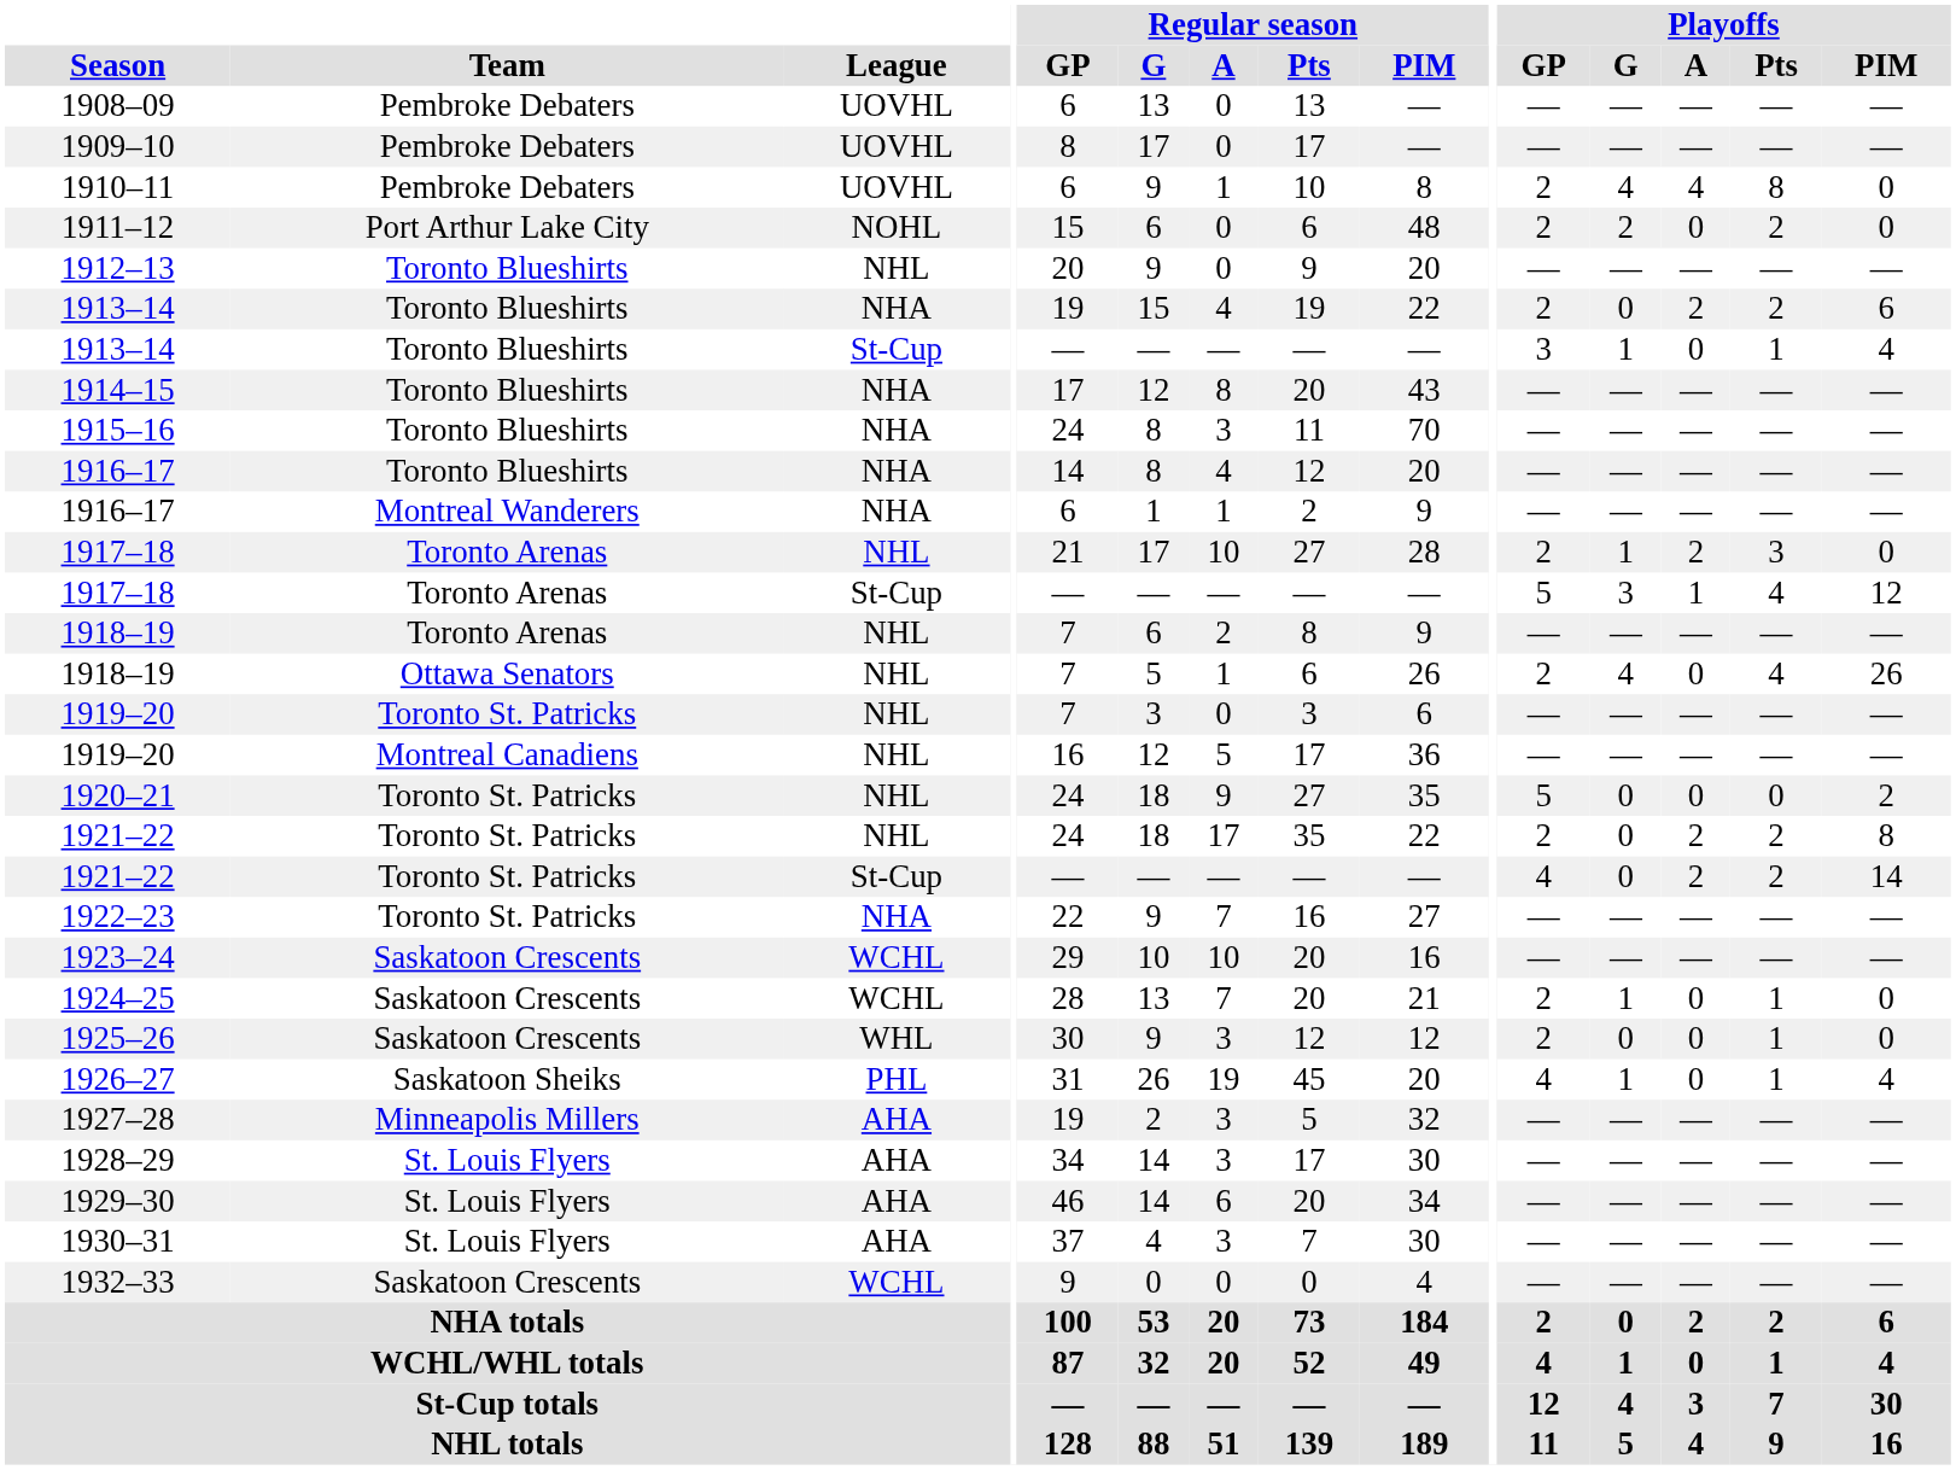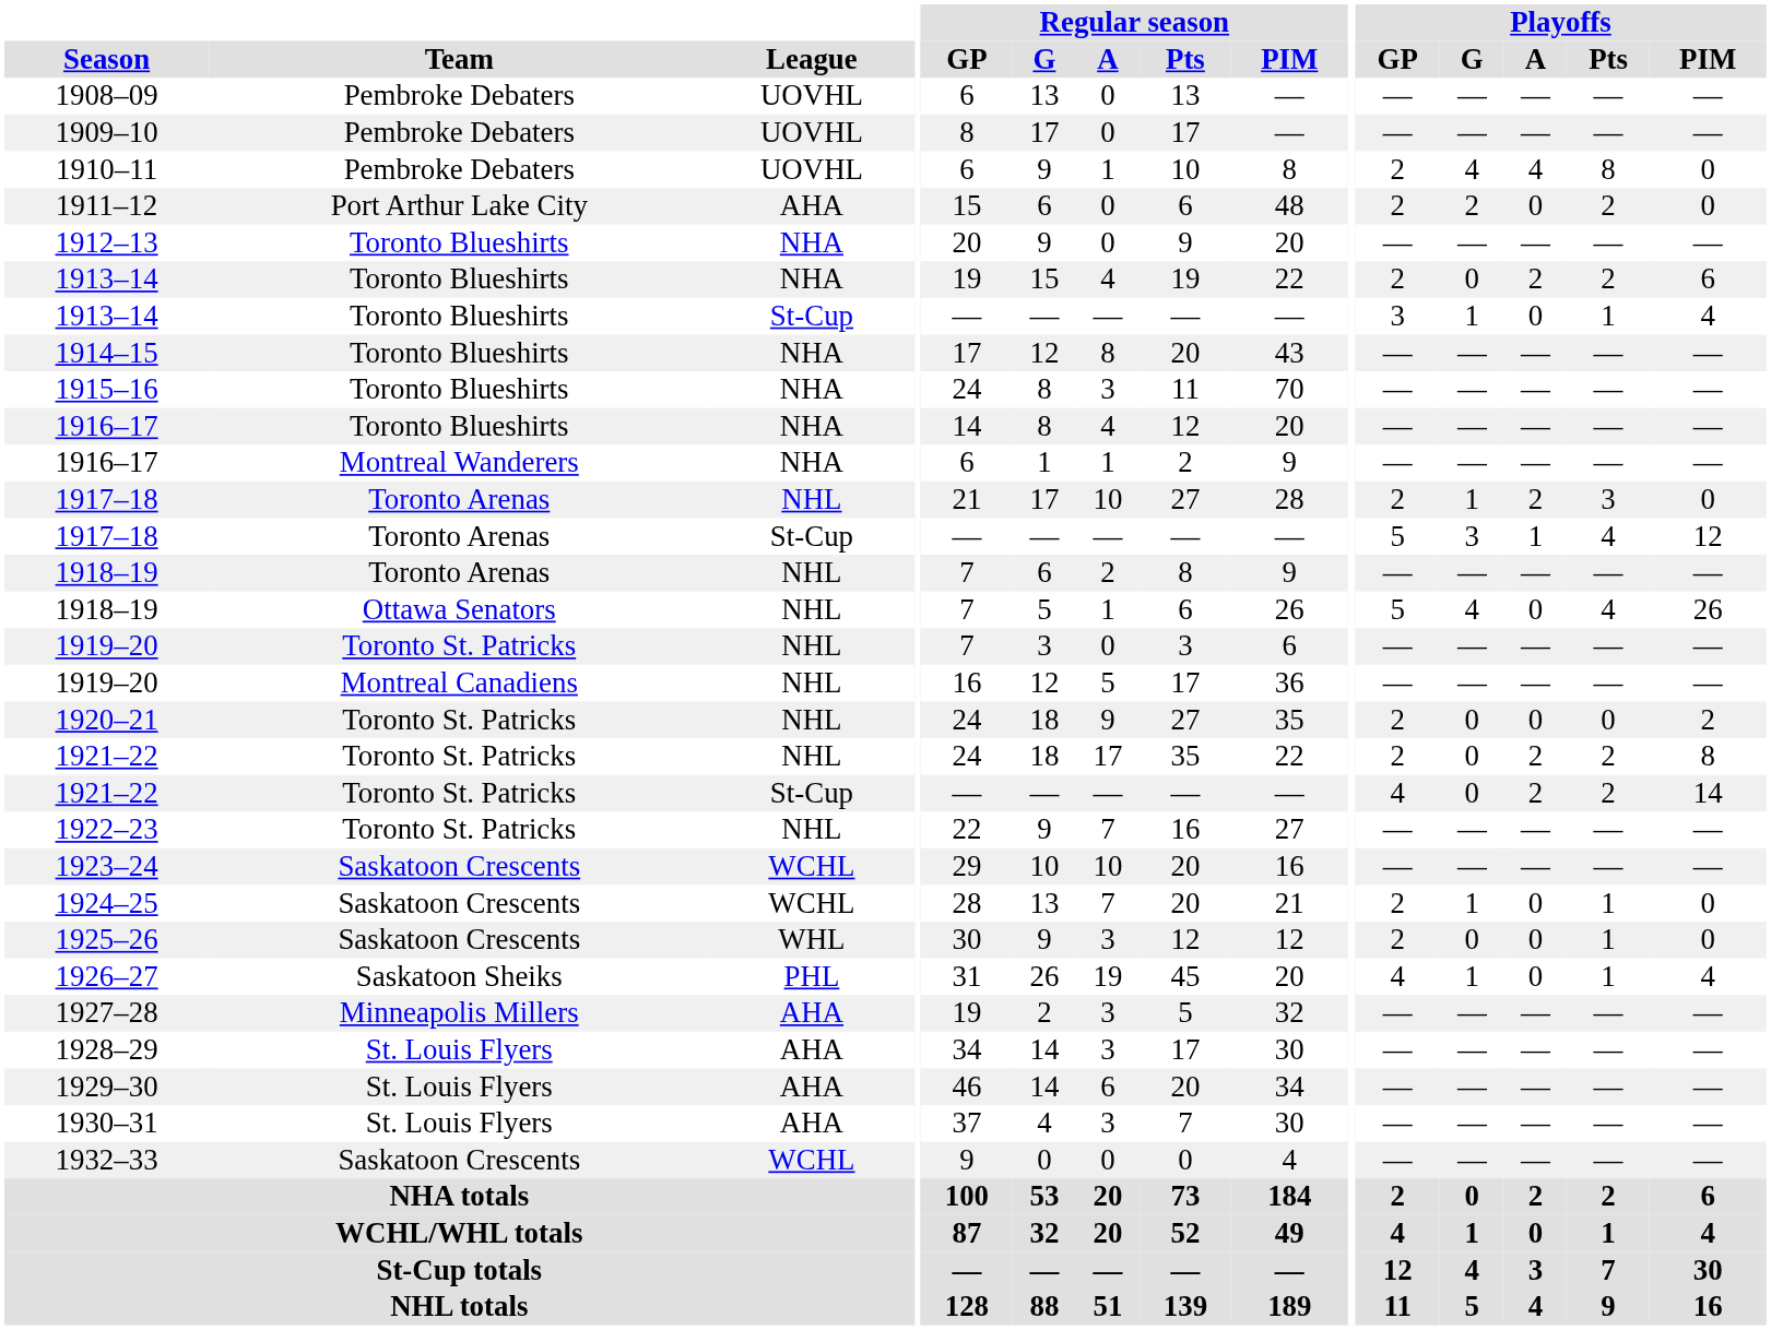 <table border="0" cellpadding="1" cellspacing="0" style="text-align:center; width:60em">
 <tr bgcolor="#e0e0e0">
 <th colspan="3" bgcolor="#ffffff"></th>
 <th rowspan="100" bgcolor="#ffffff"></th>
 <th colspan="5"><a href='#'>Regular season</a></th>
 <th rowspan="100" bgcolor="#ffffff"></th>
 <th colspan="5"><a href='#'>Playoffs</a></th>
 </tr>
 <tr bgcolor="#e0e0e0">
 <th><a href='#'>Season</a></th>
 <th>Team</th>
 <th>League</th>
 <th>GP</th>
 <th><a href='#'>G</a></th>
 <th><a href='#'>A</a></th>
 <th><a href='#'>Pts</a></th>
 <th><a href='#'>PIM</a></th>
 <th>GP</th>
 <th>G</th>
 <th>A</th>
 <th>Pts</th>
 <th>PIM</th>
 </tr>
 <tr>
 <td>1908–09</td>
 <td>Pembroke Debaters</td>
 <td>UOVHL</td>
 <td>6</td>
 <td>13</td>
 <td>0</td>
 <td>13</td>
 <td>—</td>
 <td>—</td>
 <td>—</td>
 <td>—</td>
 <td>—</td>
 <td>—</td>
 </tr>
 <tr bgcolor="#f0f0f0">
 <td>1909–10</td>
 <td>Pembroke Debaters</td>
 <td>UOVHL</td>
 <td>8</td>
 <td>17</td>
 <td>0</td>
 <td>17</td>
 <td>—</td>
 <td>—</td>
 <td>—</td>
 <td>—</td>
 <td>—</td>
 <td>—</td>
 </tr>
 <tr>
 <td>1910–11</td>
 <td>Pembroke Debaters</td>
 <td>UOVHL</td>
 <td>6</td>
 <td>9</td>
 <td>1</td>
 <td>10</td>
 <td>8</td>
 <td>2</td>
 <td>4</td>
 <td>4</td>
 <td>8</td>
 <td>0</td>
 </tr>
 <tr bgcolor="#f0f0f0">
 <td>1911–12</td>
 <td>Port Arthur Lake City</td>
-<td>NOHL</td>
+<td>AHA</td>
 <td>15</td>
 <td>6</td>
 <td>0</td>
 <td>6</td>
 <td>48</td>
 <td>2</td>
 <td>2</td>
 <td>0</td>
 <td>2</td>
 <td>0</td>
 </tr>
 <tr>
 <td><a href='#'>1912–13</a></td>
 <td><a href='#'>Toronto Blueshirts</a></td>
-<td>NHL</td>
+<td><a href='#'>NHA</a></td>
 <td>20</td>
 <td>9</td>
 <td>0</td>
 <td>9</td>
 <td>20</td>
 <td>—</td>
 <td>—</td>
 <td>—</td>
 <td>—</td>
 <td>—</td>
 </tr>
 <tr bgcolor="#f0f0f0">
 <td><a href='#'>1913–14</a></td>
 <td>Toronto Blueshirts</td>
 <td>NHA</td>
 <td>19</td>
 <td>15</td>
 <td>4</td>
 <td>19</td>
 <td>22</td>
 <td>2</td>
 <td>0</td>
 <td>2</td>
 <td>2</td>
 <td>6</td>
 </tr>
 <tr>
 <td><a href='#'>1913–14</a></td>
 <td>Toronto Blueshirts</td>
 <td><a href='#'>St-Cup</a></td>
 <td>—</td>
 <td>—</td>
 <td>—</td>
 <td>—</td>
 <td>—</td>
 <td>3</td>
 <td>1</td>
 <td>0</td>
 <td>1</td>
 <td>4</td>
 </tr>
 <tr bgcolor="#f0f0f0">
 <td><a href='#'>1914–15</a></td>
 <td>Toronto Blueshirts</td>
 <td>NHA</td>
 <td>17</td>
 <td>12</td>
 <td>8</td>
 <td>20</td>
 <td>43</td>
 <td>—</td>
 <td>—</td>
 <td>—</td>
 <td>—</td>
 <td>—</td>
 </tr>
 <tr>
 <td><a href='#'>1915–16</a></td>
 <td>Toronto Blueshirts</td>
 <td>NHA</td>
 <td>24</td>
 <td>8</td>
 <td>3</td>
 <td>11</td>
 <td>70</td>
 <td>—</td>
 <td>—</td>
 <td>—</td>
 <td>—</td>
 <td>—</td>
 </tr>
 <tr bgcolor="#f0f0f0">
 <td><a href='#'>1916–17</a></td>
 <td>Toronto Blueshirts</td>
 <td>NHA</td>
 <td>14</td>
 <td>8</td>
 <td>4</td>
 <td>12</td>
 <td>20</td>
 <td>—</td>
 <td>—</td>
 <td>—</td>
 <td>—</td>
 <td>—</td>
 </tr>
 <tr>
 <td>1916–17</td>
 <td><a href='#'>Montreal Wanderers</a></td>
 <td>NHA</td>
 <td>6</td>
 <td>1</td>
 <td>1</td>
 <td>2</td>
 <td>9</td>
 <td>—</td>
 <td>—</td>
 <td>—</td>
 <td>—</td>
 <td>—</td>
 </tr>
 <tr bgcolor="#f0f0f0">
 <td><a href='#'>1917–18</a></td>
 <td><a href='#'>Toronto Arenas</a></td>
 <td><a href='#'>NHL</a></td>
 <td>21</td>
 <td>17</td>
 <td>10</td>
 <td>27</td>
 <td>28</td>
 <td>2</td>
 <td>1</td>
 <td>2</td>
 <td>3</td>
 <td>0</td>
 </tr>
 <tr>
 <td><a href='#'>1917–18</a></td>
 <td>Toronto Arenas</td>
 <td>St-Cup</td>
 <td>—</td>
 <td>—</td>
 <td>—</td>
 <td>—</td>
 <td>—</td>
 <td>5</td>
 <td>3</td>
 <td>1</td>
 <td>4</td>
 <td>12</td>
 </tr>
 <tr bgcolor="#f0f0f0">
 <td><a href='#'>1918–19</a></td>
 <td>Toronto Arenas</td>
 <td>NHL</td>
 <td>7</td>
 <td>6</td>
 <td>2</td>
 <td>8</td>
 <td>9</td>
 <td>—</td>
 <td>—</td>
 <td>—</td>
 <td>—</td>
 <td>—</td>
 </tr>
 <tr>
 <td>1918–19</td>
 <td><a href='#'>Ottawa Senators</a></td>
 <td>NHL</td>
 <td>7</td>
 <td>5</td>
 <td>1</td>
 <td>6</td>
 <td>26</td>
-<td>2</td>
+<td>5</td>
 <td>4</td>
 <td>0</td>
 <td>4</td>
 <td>26</td>
 </tr>
 <tr bgcolor="#f0f0f0">
 <td><a href='#'>1919–20</a></td>
 <td><a href='#'>Toronto St. Patricks</a></td>
 <td>NHL</td>
 <td>7</td>
 <td>3</td>
 <td>0</td>
 <td>3</td>
 <td>6</td>
 <td>—</td>
 <td>—</td>
 <td>—</td>
 <td>—</td>
 <td>—</td>
 </tr>
 <tr>
 <td>1919–20</td>
 <td><a href='#'>Montreal Canadiens</a></td>
 <td>NHL</td>
 <td>16</td>
 <td>12</td>
 <td>5</td>
 <td>17</td>
 <td>36</td>
 <td>—</td>
 <td>—</td>
 <td>—</td>
 <td>—</td>
 <td>—</td>
 </tr>
 <tr bgcolor="#f0f0f0">
 <td><a href='#'>1920–21</a></td>
 <td>Toronto St. Patricks</td>
 <td>NHL</td>
 <td>24</td>
 <td>18</td>
 <td>9</td>
 <td>27</td>
 <td>35</td>
-<td>5</td>
+<td>2</td>
 <td>0</td>
 <td>0</td>
 <td>0</td>
 <td>2</td>
 </tr>
 <tr>
 <td><a href='#'>1921–22</a></td>
 <td>Toronto St. Patricks</td>
 <td>NHL</td>
 <td>24</td>
 <td>18</td>
 <td>17</td>
 <td>35</td>
 <td>22</td>
 <td>2</td>
 <td>0</td>
 <td>2</td>
 <td>2</td>
 <td>8</td>
 </tr>
 <tr bgcolor="#f0f0f0">
 <td><a href='#'>1921–22</a></td>
 <td>Toronto St. Patricks</td>
 <td>St-Cup</td>
 <td>—</td>
 <td>—</td>
 <td>—</td>
 <td>—</td>
 <td>—</td>
 <td>4</td>
 <td>0</td>
 <td>2</td>
 <td>2</td>
 <td>14</td>
 </tr>
 <tr>
 <td><a href='#'>1922–23</a></td>
 <td>Toronto St. Patricks</td>
-<td><a href='#'>NHA</a></td>
+<td>NHL</td>
 <td>22</td>
 <td>9</td>
 <td>7</td>
 <td>16</td>
 <td>27</td>
 <td>—</td>
 <td>—</td>
 <td>—</td>
 <td>—</td>
 <td>—</td>
 </tr>
 <tr bgcolor="#f0f0f0">
 <td><a href='#'>1923–24</a></td>
 <td><a href='#'>Saskatoon Crescents</a></td>
 <td><a href='#'>WCHL</a></td>
 <td>29</td>
 <td>10</td>
 <td>10</td>
 <td>20</td>
 <td>16</td>
 <td>—</td>
 <td>—</td>
 <td>—</td>
 <td>—</td>
 <td>—</td>
 </tr>
 <tr>
 <td><a href='#'>1924–25</a></td>
 <td>Saskatoon Crescents</td>
 <td>WCHL</td>
 <td>28</td>
 <td>13</td>
 <td>7</td>
 <td>20</td>
 <td>21</td>
 <td>2</td>
 <td>1</td>
 <td>0</td>
 <td>1</td>
 <td>0</td>
 </tr>
 <tr bgcolor="#f0f0f0">
 <td><a href='#'>1925–26</a></td>
 <td>Saskatoon Crescents</td>
 <td>WHL</td>
 <td>30</td>
 <td>9</td>
 <td>3</td>
 <td>12</td>
 <td>12</td>
 <td>2</td>
 <td>0</td>
 <td>0</td>
 <td>1</td>
 <td>0</td>
 </tr>
 <tr>
 <td><a href='#'>1926–27</a></td>
 <td>Saskatoon Sheiks</td>
 <td><a href='#'>PHL</a></td>
 <td>31</td>
 <td>26</td>
 <td>19</td>
 <td>45</td>
 <td>20</td>
 <td>4</td>
 <td>1</td>
 <td>0</td>
 <td>1</td>
 <td>4</td>
 </tr>
 <tr bgcolor="#f0f0f0">
 <td>1927–28</td>
 <td><a href='#'>Minneapolis Millers</a></td>
 <td><a href='#'>AHA</a></td>
 <td>19</td>
 <td>2</td>
 <td>3</td>
 <td>5</td>
 <td>32</td>
 <td>—</td>
 <td>—</td>
 <td>—</td>
 <td>—</td>
 <td>—</td>
 </tr>
 <tr>
 <td>1928–29</td>
 <td><a href='#'>St. Louis Flyers</a></td>
 <td>AHA</td>
 <td>34</td>
 <td>14</td>
 <td>3</td>
 <td>17</td>
 <td>30</td>
 <td>—</td>
 <td>—</td>
 <td>—</td>
 <td>—</td>
 <td>—</td>
 </tr>
 <tr bgcolor="#f0f0f0">
 <td>1929–30</td>
 <td>St. Louis Flyers</td>
 <td>AHA</td>
 <td>46</td>
 <td>14</td>
 <td>6</td>
 <td>20</td>
 <td>34</td>
 <td>—</td>
 <td>—</td>
 <td>—</td>
 <td>—</td>
 <td>—</td>
 </tr>
 <tr>
 <td>1930–31</td>
 <td>St. Louis Flyers</td>
 <td>AHA</td>
 <td>37</td>
 <td>4</td>
 <td>3</td>
 <td>7</td>
 <td>30</td>
 <td>—</td>
 <td>—</td>
 <td>—</td>
 <td>—</td>
 <td>—</td>
 </tr>
 <tr bgcolor="#f0f0f0">
 <td>1932–33</td>
 <td>Saskatoon Crescents</td>
 <td><a href='#'>WCHL</a></td>
 <td>9</td>
 <td>0</td>
 <td>0</td>
 <td>0</td>
 <td>4</td>
 <td>—</td>
 <td>—</td>
 <td>—</td>
 <td>—</td>
 <td>—</td>
 </tr>
 <tr bgcolor="#e0e0e0">
 <th colspan="3">NHA totals</th>
 <th>100</th>
 <th>53</th>
 <th>20</th>
 <th>73</th>
 <th>184</th>
 <th>2</th>
 <th>0</th>
 <th>2</th>
 <th>2</th>
 <th>6</th>
 </tr>
 <tr bgcolor="#e0e0e0">
 <th colspan="3">WCHL/WHL totals</th>
 <th>87</th>
 <th>32</th>
 <th>20</th>
 <th>52</th>
 <th>49</th>
 <th>4</th>
 <th>1</th>
 <th>0</th>
 <th>1</th>
 <th>4</th>
 </tr>
 <tr bgcolor="#e0e0e0">
 <th colspan="3">St-Cup totals</th>
 <th>—</th>
 <th>—</th>
 <th>—</th>
 <th>—</th>
 <th>—</th>
 <th>12</th>
 <th>4</th>
 <th>3</th>
 <th>7</th>
 <th>30</th>
 </tr>
 <tr bgcolor="#e0e0e0">
 <th colspan="3">NHL totals</th>
 <th>128</th>
 <th>88</th>
 <th>51</th>
 <th>139</th>
 <th>189</th>
 <th>11</th>
 <th>5</th>
 <th>4</th>
 <th>9</th>
 <th>16</th>
 </tr>
 </table>
